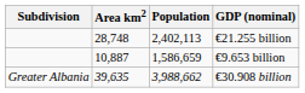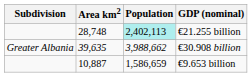 <table class="wikitable">
 <tr>
 <th>Subdivision</th>
 <th>Area km<sup>2</sup></th>
 <th>Population</th>
 <th>GDP (nominal)</th>
 </tr>
 <tr>
 <td></td>
 <td>28,748</td>
-<td>2,402,113</td>
+<td style="background: paleturquoise;">2,402,113</td>
 <td>€21.255 billion</td>
+</tr>
+<tr>
+<td><em>Greater Albania</em></td>
+<td><em>39,635</em></td>
+<td><em>3,988,662</em></td>
+<td>€30.908 <em>billion </em></td>
 </tr>
 <tr>
 <td></td>
 <td>10,887</td>
 <td>1,586,659</td>
 <td>€9.653 billion</td>
 </tr>
-<tr>
-<td><em>Greater Albania</em></td>
-<td><em>39,635</em></td>
-<td><em>3,988,662</em></td>
-<td>€30.908 <em>billion </em></td>
-</tr>
 </table>
